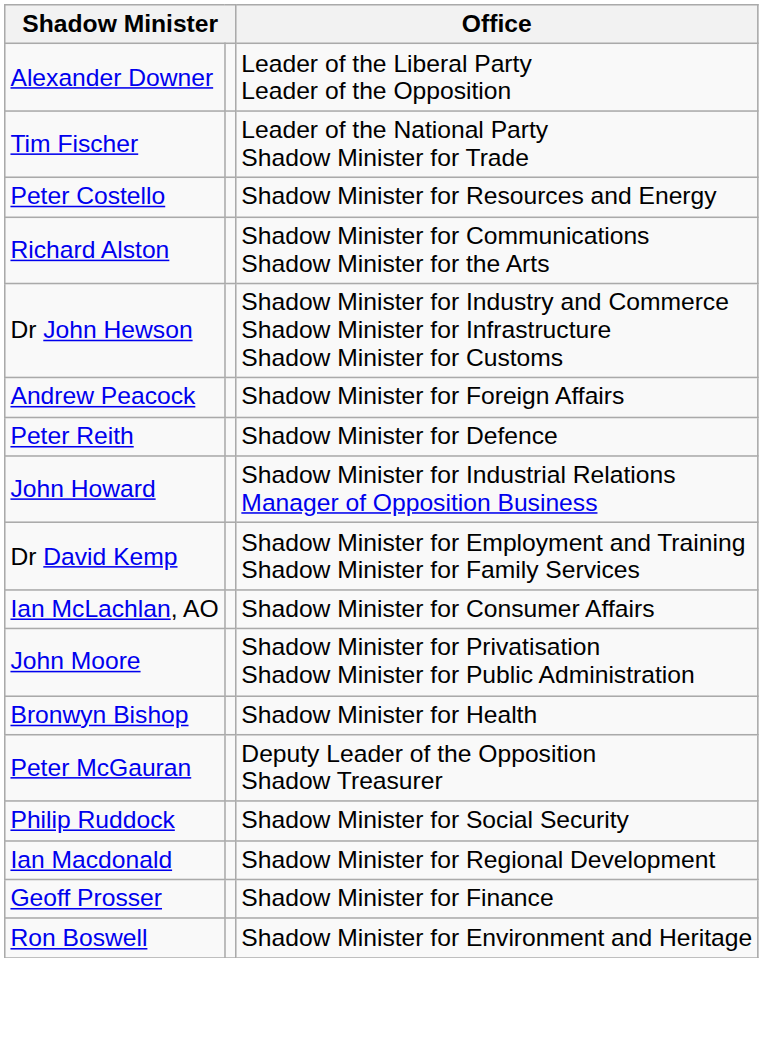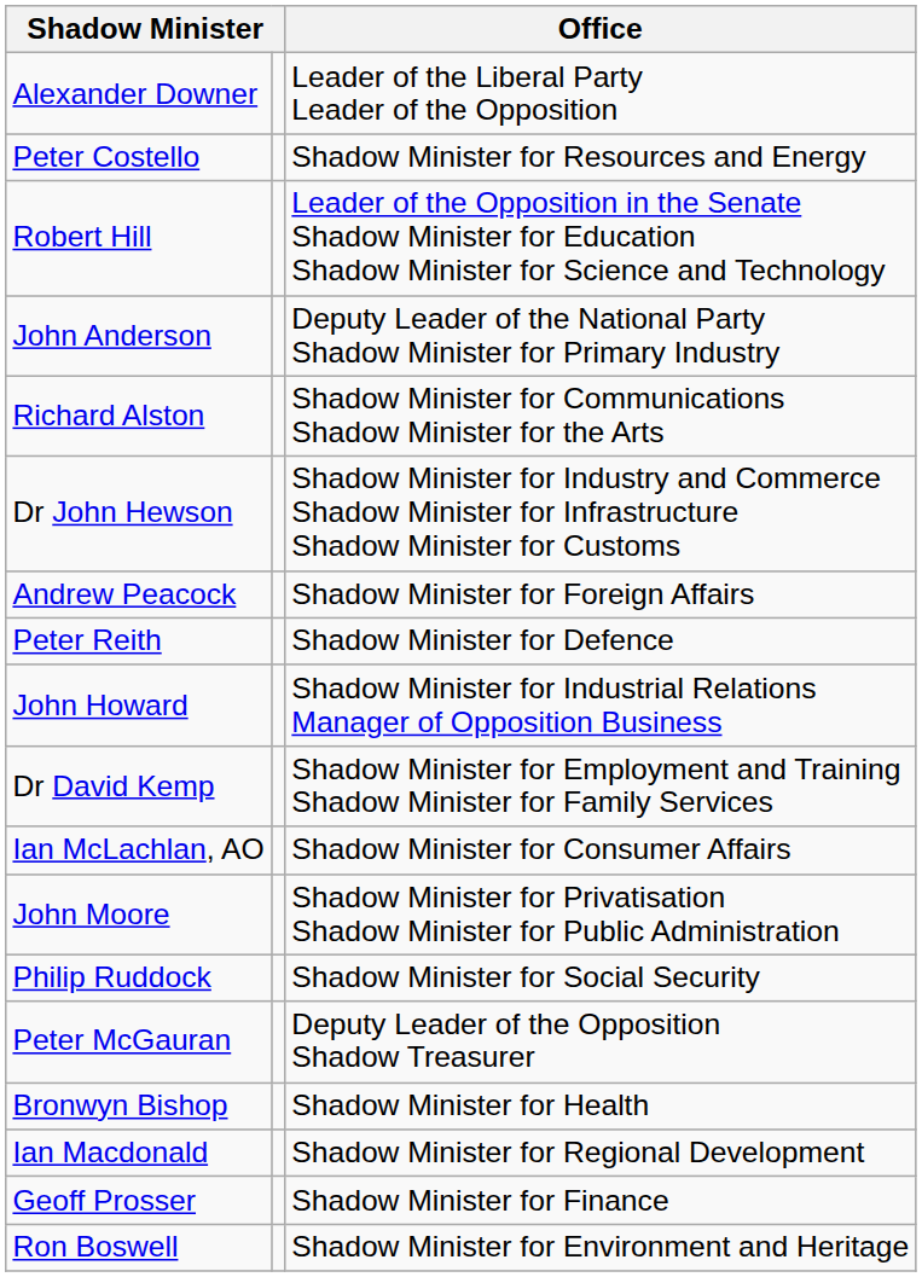 <table class="wikitable">
 <tr>
 <th colspan="2">Shadow Minister</th>
 <th>Office</th>
 </tr>
 <tr>
 <td><a href='#'>Alexander Downer</a></td>
 <td></td>
 <td>Leader of the Liberal Party<br>Leader of the Opposition</td>
 </tr>
 <tr>
-<td><a href='#'>Tim Fischer</a></td>
-<td></td>
-<td>Leader of the National Party<br>Shadow Minister for Trade</td>
-</tr>
-<tr>
 <td><a href='#'>Peter Costello</a></td>
 <td></td>
 <td>Shadow Minister for Resources and Energy</td>
+</tr>
+<tr>
+<td><a href='#'>Robert Hill</a></td>
+<td></td>
+<td><a href='#'>Leader of the Opposition in the Senate</a><br>Shadow Minister for Education<br>Shadow Minister for Science and Technology</td>
+</tr>
+<tr>
+<td><a href='#'>John Anderson</a></td>
+<td></td>
+<td>Deputy Leader of the National Party<br>Shadow Minister for Primary Industry</td>
 </tr>
 <tr>
 <td><a href='#'>Richard Alston</a></td>
 <td></td>
 <td>Shadow Minister for Communications<br>Shadow Minister for the Arts</td>
 </tr>
 <tr>
 <td>Dr <a href='#'>John Hewson</a></td>
 <td></td>
 <td>Shadow Minister for Industry and Commerce<br>Shadow Minister for Infrastructure<br>Shadow Minister for Customs</td>
 </tr>
 <tr>
 <td><a href='#'>Andrew Peacock</a></td>
 <td></td>
 <td>Shadow Minister for Foreign Affairs</td>
 </tr>
 <tr>
 <td><a href='#'>Peter Reith</a></td>
 <td></td>
 <td>Shadow Minister for Defence</td>
 </tr>
 <tr>
 <td><a href='#'>John Howard</a></td>
 <td></td>
 <td>Shadow Minister for Industrial Relations<br><a href='#'>Manager of Opposition Business</a></td>
 </tr>
 <tr>
 <td>Dr <a href='#'>David Kemp</a></td>
 <td></td>
 <td>Shadow Minister for Employment and Training<br>Shadow Minister for Family Services</td>
 </tr>
 <tr>
 <td><a href='#'>Ian McLachlan</a>, AO</td>
 <td></td>
 <td>Shadow Minister for Consumer Affairs</td>
 </tr>
 <tr>
 <td><a href='#'>John Moore</a></td>
 <td></td>
 <td>Shadow Minister for Privatisation<br>Shadow Minister for Public Administration</td>
 </tr>
 <tr>
-<td><a href='#'>Bronwyn Bishop</a></td>
+<td><a href='#'>Philip Ruddock</a></td>
 <td></td>
-<td>Shadow Minister for Health</td>
+<td>Shadow Minister for Social Security</td>
 </tr>
 <tr>
 <td><a href='#'>Peter McGauran</a></td>
 <td></td>
 <td>Deputy Leader of the Opposition<br>Shadow Treasurer</td>
 </tr>
 <tr>
-<td><a href='#'>Philip Ruddock</a></td>
+<td><a href='#'>Bronwyn Bishop</a></td>
 <td></td>
-<td>Shadow Minister for Social Security</td>
+<td>Shadow Minister for Health</td>
 </tr>
 <tr>
 <td><a href='#'>Ian Macdonald</a></td>
 <td></td>
 <td>Shadow Minister for Regional Development</td>
 </tr>
 <tr>
 <td><a href='#'>Geoff Prosser</a></td>
 <td></td>
 <td>Shadow Minister for Finance</td>
 </tr>
 <tr>
 <td><a href='#'>Ron Boswell</a></td>
 <td></td>
 <td>Shadow Minister for Environment and Heritage</td>
 </tr>
 </table>
